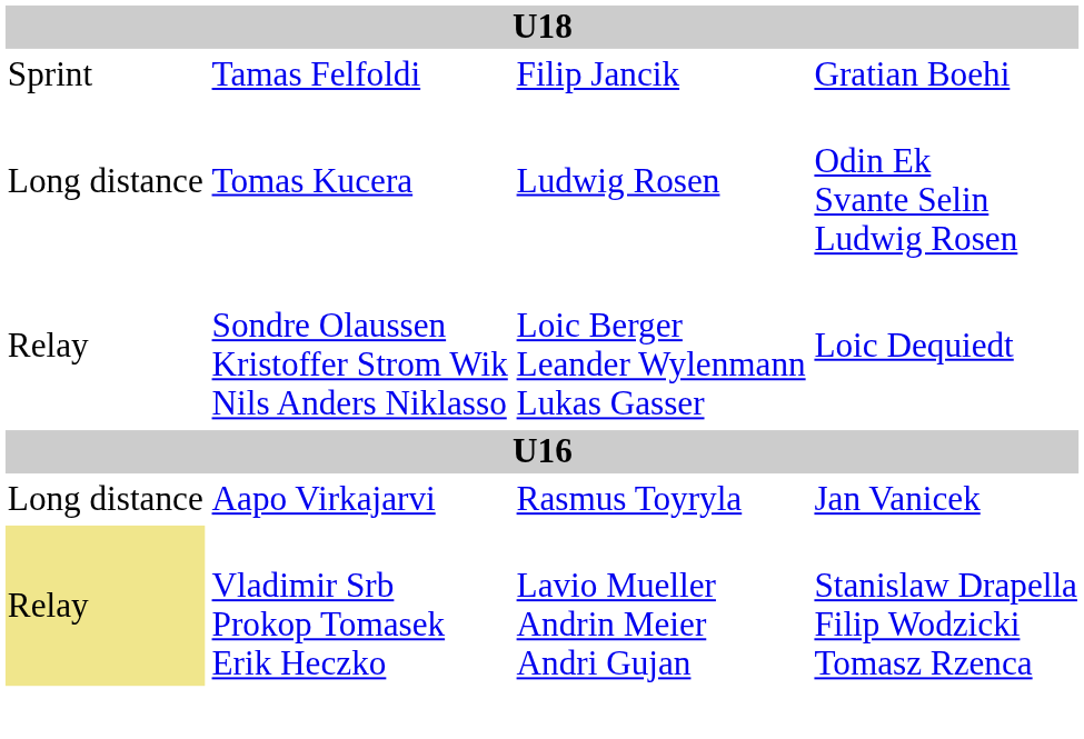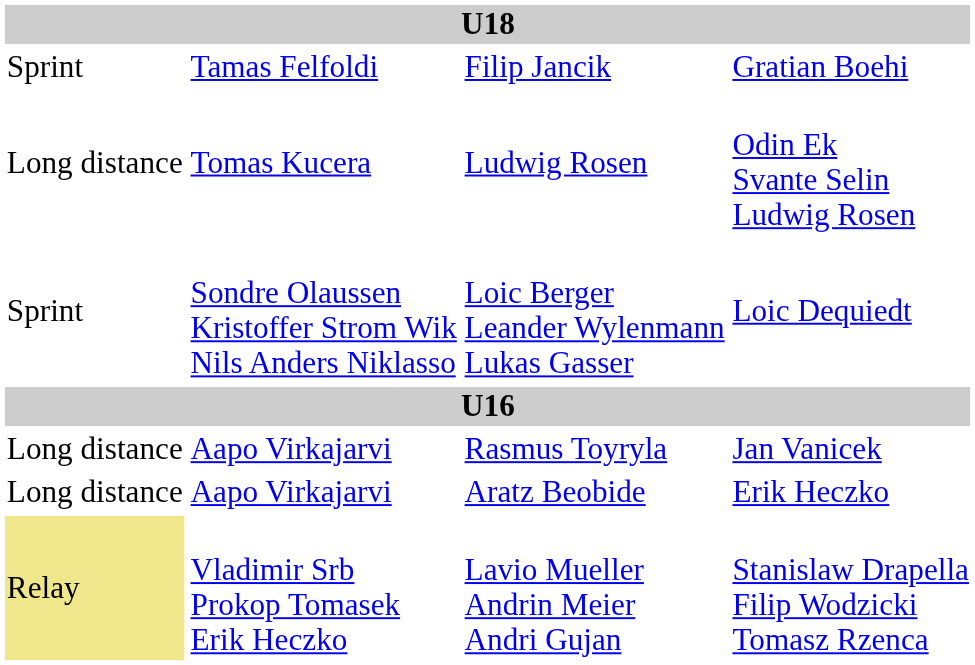 <table>
 <tr style="background:#ccc; width:100%;">
 <td colspan=4 align=center><strong>U18</strong></td>
 </tr>
 <tr>
 <td>Sprint</td>
 <td> <a href='#'>Tamas Felfoldi</a></td>
 <td> <a href='#'>Filip Jancik</a></td>
 <td> <a href='#'>Gratian Boehi</a></td>
 </tr>
 <tr>
 <td>Long distance</td>
 <td> <a href='#'>Tomas Kucera</a></td>
 <td> <a href='#'>Ludwig Rosen</a></td>
 <td><br><a href='#'>Odin Ek</a><br><a href='#'>Svante Selin</a><br><a href='#'>Ludwig Rosen</a></td>
 </tr>
 <tr>
-<td>Relay</td>
+<td>Sprint</td>
 <td><br><a href='#'>Sondre Olaussen</a><br><a href='#'>Kristoffer Strom Wik</a><br><a href='#'>Nils Anders Niklasso</a></td>
 <td><br><a href='#'>Loic Berger</a><br><a href='#'>Leander Wylenmann</a><br><a href='#'>Lukas Gasser</a></td>
 <td> <a href='#'>Loic Dequiedt</a></td>
 </tr>
 <tr style="background:#ccc; width:100%;">
 <td colspan=4 align=center><strong>U16</strong></td>
 </tr>
 <tr>
 <td>Long distance</td>
 <td> <a href='#'>Aapo Virkajarvi</a></td>
 <td> <a href='#'>Rasmus Toyryla</a></td>
 <td> <a href='#'>Jan Vanicek</a></td>
 </tr>
 <tr>
+<td>Long distance</td>
+<td> <a href='#'>Aapo Virkajarvi</a></td>
+<td> <a href='#'>Aratz Beobide</a></td>
+<td> <a href='#'>Erik Heczko</a></td>
+</tr>
+<tr>
 <td style="background: khaki;">Relay</td>
 <td><br><a href='#'>Vladimir Srb</a><br><a href='#'>Prokop Tomasek</a><br><a href='#'>Erik Heczko</a></td>
 <td><br><a href='#'>Lavio Mueller</a><br><a href='#'>Andrin Meier</a><br><a href='#'>Andri Gujan</a></td>
 <td><br><a href='#'>Stanislaw Drapella</a><br><a href='#'>Filip Wodzicki</a><br><a href='#'>Tomasz Rzenca</a></td>
 </tr>
 </table>
